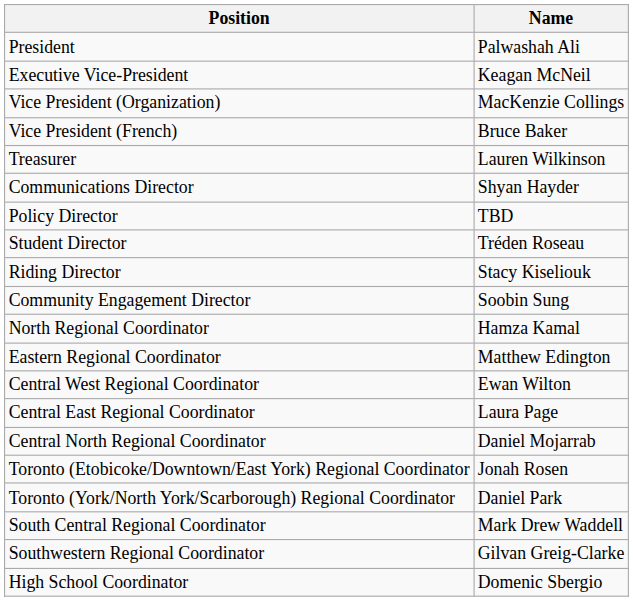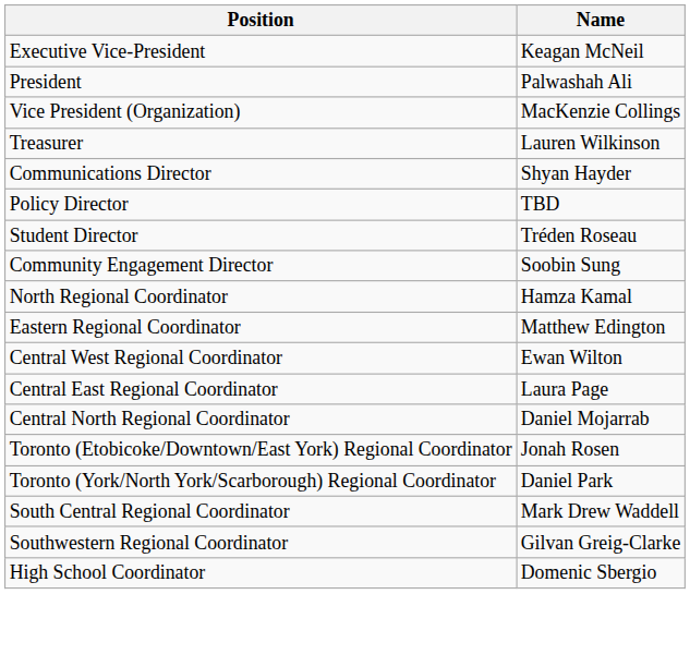 <table class="wikitable sortable mw-collapsible">
 <tr>
 <th>Position</th>
 <th>Name</th>
 </tr>
 <tr>
+<td>Executive Vice-President</td>
+<td>Keagan McNeil</td>
+</tr>
+<tr>
 <td>President</td>
 <td>Palwashah Ali</td>
 </tr>
 <tr>
-<td>Executive Vice-President</td>
-<td>Keagan McNeil</td>
-</tr>
-<tr>
 <td>Vice President (Organization)</td>
 <td>MacKenzie Collings</td>
-</tr>
-<tr>
-<td>Vice President (French)</td>
-<td>Bruce Baker</td>
 </tr>
 <tr>
 <td>Treasurer</td>
 <td>Lauren Wilkinson</td>
 </tr>
 <tr>
 <td>Communications Director</td>
 <td>Shyan Hayder</td>
 </tr>
 <tr>
 <td>Policy Director</td>
 <td>TBD</td>
 </tr>
 <tr>
 <td>Student Director</td>
 <td>Tréden Roseau</td>
-</tr>
-<tr>
-<td>Riding Director</td>
-<td>Stacy Kiseliouk</td>
 </tr>
 <tr>
 <td>Community Engagement Director</td>
 <td>Soobin Sung</td>
 </tr>
 <tr>
 <td>North Regional Coordinator</td>
 <td>Hamza Kamal</td>
 </tr>
 <tr>
 <td>Eastern Regional Coordinator</td>
 <td>Matthew Edington</td>
 </tr>
 <tr>
 <td>Central West Regional Coordinator</td>
 <td>Ewan Wilton</td>
 </tr>
 <tr>
 <td>Central East Regional Coordinator</td>
 <td>Laura Page</td>
 </tr>
 <tr>
 <td>Central North Regional Coordinator</td>
 <td>Daniel Mojarrab</td>
 </tr>
 <tr>
 <td>Toronto (Etobicoke/Downtown/East York) Regional Coordinator</td>
 <td>Jonah Rosen</td>
 </tr>
 <tr>
 <td>Toronto (York/North York/Scarborough) Regional Coordinator</td>
 <td>Daniel Park</td>
 </tr>
 <tr>
 <td>South Central Regional Coordinator</td>
 <td>Mark Drew Waddell</td>
 </tr>
 <tr>
 <td>Southwestern Regional Coordinator</td>
 <td>Gilvan Greig-Clarke</td>
 </tr>
 <tr>
 <td>High School Coordinator</td>
 <td>Domenic Sbergio</td>
 </tr>
 </table>
